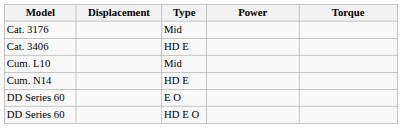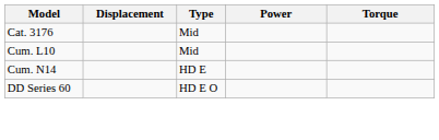 <table class="wikitable">
 <tr>
 <th>Model</th>
 <th>Displacement</th>
 <th>Type</th>
 <th>Power</th>
 <th>Torque</th>
 </tr>
 <tr>
 <td style="width: 100px;">Cat. 3176</td>
 <td style="width: 120px;"></td>
 <td style="width: 60px;">Mid</td>
 <td style="width: 130px;"></td>
 <td style="width: 140px;"></td>
-</tr>
-<tr>
-<td>Cat. 3406</td>
-<td></td>
-<td>HD E</td>
-<td></td>
-<td></td>
 </tr>
 <tr>
 <td>Cum. L10</td>
 <td></td>
 <td>Mid</td>
 <td></td>
 <td></td>
 </tr>
 <tr>
 <td>Cum. N14</td>
 <td></td>
 <td>HD E</td>
 <td></td>
 <td></td>
 </tr>
 <tr>
 <td>DD Series 60</td>
 <td></td>
-<td>E O</td>
-<td></td>
-<td></td>
-</tr>
-<tr>
-<td>DD Series 60</td>
-<td></td>
 <td>HD E O</td>
 <td></td>
 <td></td>
 </tr>
 </table>
